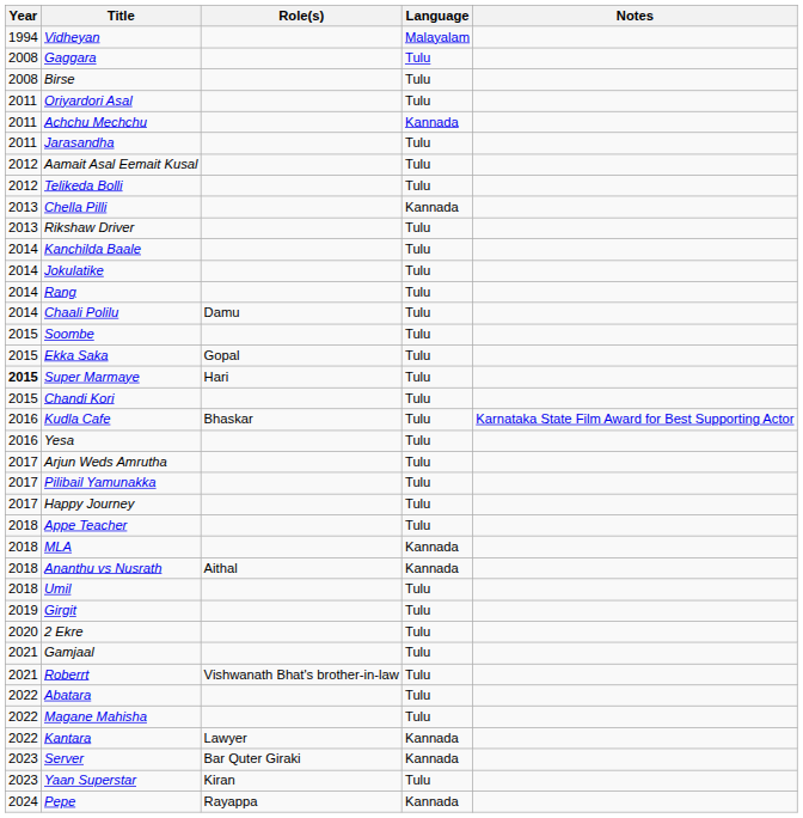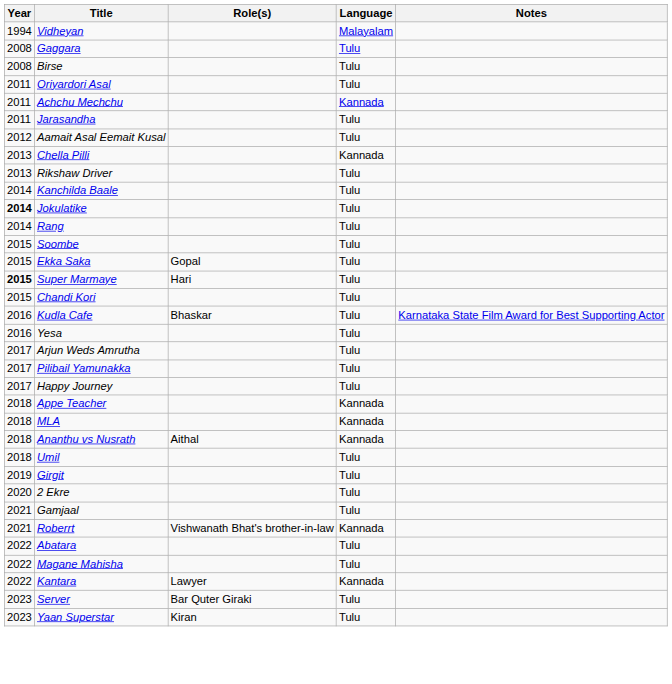 <table class="wikitable">
 <tr>
 <th>Year</th>
 <th>Title</th>
 <th>Role(s)</th>
 <th>Language</th>
 <th>Notes</th>
 </tr>
 <tr>
 <td>1994</td>
 <td><em><a href='#'>Vidheyan</a></em></td>
 <td></td>
 <td><a href='#'>Malayalam</a></td>
 <td></td>
 </tr>
 <tr>
 <td>2008</td>
 <td><em><a href='#'>Gaggara</a></em></td>
 <td></td>
 <td><a href='#'>Tulu</a></td>
 <td></td>
 </tr>
 <tr>
 <td>2008</td>
 <td><em>Birse</em></td>
 <td></td>
 <td>Tulu</td>
 <td></td>
 </tr>
 <tr>
 <td>2011</td>
 <td><em><a href='#'>Oriyardori Asal</a></em></td>
 <td></td>
 <td>Tulu</td>
 <td></td>
 </tr>
 <tr>
 <td>2011</td>
 <td><em><a href='#'>Achchu Mechchu</a></em></td>
 <td></td>
 <td><a href='#'>Kannada</a></td>
 <td></td>
 </tr>
 <tr>
 <td>2011</td>
 <td><em><a href='#'>Jarasandha</a></em></td>
 <td></td>
 <td>Tulu</td>
 <td></td>
 </tr>
 <tr>
 <td>2012</td>
 <td><em>Aamait Asal Eemait Kusal</em></td>
 <td></td>
 <td>Tulu</td>
 <td></td>
 </tr>
 <tr>
-<td>2012</td>
-<td><em><a href='#'>Telikeda Bolli</a></em></td>
-<td></td>
-<td>Tulu</td>
-<td></td>
-</tr>
-<tr>
 <td>2013</td>
 <td><em><a href='#'>Chella Pilli</a></em></td>
 <td></td>
 <td>Kannada</td>
 <td></td>
 </tr>
 <tr>
 <td>2013</td>
 <td><em>Rikshaw Driver</em></td>
 <td></td>
 <td>Tulu</td>
 <td></td>
 </tr>
 <tr>
 <td>2014</td>
 <td><em><a href='#'>Kanchilda Baale</a></em></td>
 <td></td>
 <td>Tulu</td>
 <td></td>
 </tr>
 <tr>
-<td>2014</td>
+<td><strong>2014</strong></td>
 <td><em><a href='#'>Jokulatike</a></em></td>
 <td></td>
 <td>Tulu</td>
 <td></td>
 </tr>
 <tr>
 <td>2014</td>
 <td><em><a href='#'>Rang</a></em></td>
 <td></td>
-<td>Tulu</td>
-<td></td>
-</tr>
-<tr>
-<td>2014</td>
-<td><em><a href='#'>Chaali Polilu</a></em></td>
-<td>Damu</td>
 <td>Tulu</td>
 <td></td>
 </tr>
 <tr>
 <td>2015</td>
 <td><em><a href='#'>Soombe</a></em></td>
 <td></td>
 <td>Tulu</td>
 <td></td>
 </tr>
 <tr>
 <td>2015</td>
 <td><em><a href='#'>Ekka Saka</a></em></td>
 <td>Gopal</td>
 <td>Tulu</td>
 <td></td>
 </tr>
 <tr>
 <td><strong>2015</strong></td>
 <td><em><a href='#'>Super Marmaye</a></em></td>
 <td>Hari</td>
 <td>Tulu</td>
 <td></td>
 </tr>
 <tr>
 <td>2015</td>
 <td><em><a href='#'>Chandi Kori</a></em></td>
 <td></td>
 <td>Tulu</td>
 <td></td>
 </tr>
 <tr>
 <td>2016</td>
 <td><em><a href='#'>Kudla Cafe</a></em></td>
 <td>Bhaskar</td>
 <td>Tulu</td>
 <td><a href='#'>Karnataka State Film Award for Best Supporting Actor</a></td>
 </tr>
 <tr>
 <td>2016</td>
 <td><em>Yesa</em></td>
 <td></td>
 <td>Tulu</td>
 <td></td>
 </tr>
 <tr>
 <td>2017</td>
 <td><em>Arjun Weds Amrutha</em></td>
 <td></td>
 <td>Tulu</td>
 <td></td>
 </tr>
 <tr>
 <td>2017</td>
 <td><em><a href='#'>Pilibail Yamunakka</a></em></td>
 <td></td>
 <td>Tulu</td>
 <td></td>
 </tr>
 <tr>
 <td>2017</td>
 <td><em>Happy Journey</em></td>
 <td></td>
 <td>Tulu</td>
 <td></td>
 </tr>
 <tr>
 <td>2018</td>
 <td><em><a href='#'>Appe Teacher</a></em></td>
 <td></td>
-<td>Tulu</td>
+<td>Kannada</td>
 <td></td>
 </tr>
 <tr>
 <td>2018</td>
 <td><em><a href='#'>MLA</a></em></td>
 <td></td>
 <td>Kannada</td>
 <td></td>
 </tr>
 <tr>
 <td>2018</td>
 <td><em><a href='#'>Ananthu vs Nusrath</a></em></td>
 <td>Aithal</td>
 <td>Kannada</td>
 <td></td>
 </tr>
 <tr>
 <td>2018</td>
 <td><em><a href='#'>Umil</a></em></td>
 <td></td>
 <td>Tulu</td>
 <td></td>
 </tr>
 <tr>
 <td>2019</td>
 <td><em><a href='#'>Girgit</a></em></td>
 <td></td>
 <td>Tulu</td>
 <td></td>
 </tr>
 <tr>
 <td>2020</td>
 <td><em>2 Ekre</em></td>
 <td></td>
 <td>Tulu</td>
 <td></td>
 </tr>
 <tr>
 <td>2021</td>
 <td><em>Gamjaal</em></td>
 <td></td>
 <td>Tulu</td>
 <td></td>
 </tr>
 <tr>
 <td>2021</td>
 <td><em><a href='#'>Roberrt</a></em></td>
 <td>Vishwanath Bhat's brother-in-law</td>
-<td>Tulu</td>
+<td>Kannada</td>
 <td></td>
 </tr>
 <tr>
 <td>2022</td>
 <td><em><a href='#'>Abatara</a></em></td>
 <td></td>
 <td>Tulu</td>
 <td></td>
 </tr>
 <tr>
 <td>2022</td>
 <td><em><a href='#'>Magane Mahisha</a></em></td>
 <td></td>
 <td>Tulu</td>
 <td></td>
 </tr>
 <tr>
 <td>2022</td>
 <td><em><a href='#'>Kantara</a></em></td>
 <td>Lawyer</td>
 <td>Kannada</td>
 <td></td>
 </tr>
 <tr>
 <td>2023</td>
 <td><em><a href='#'>Server</a></em></td>
 <td>Bar Quter Giraki</td>
-<td>Kannada</td>
+<td>Tulu</td>
 <td></td>
 </tr>
 <tr>
 <td>2023</td>
 <td><em><a href='#'>Yaan Superstar</a></em></td>
 <td>Kiran</td>
 <td>Tulu</td>
 <td></td>
 </tr>
-<tr>
-<td>2024</td>
-<td><em><a href='#'>Pepe</a></em></td>
-<td>Rayappa</td>
-<td>Kannada</td>
-<td></td>
-</tr>
 </table>
